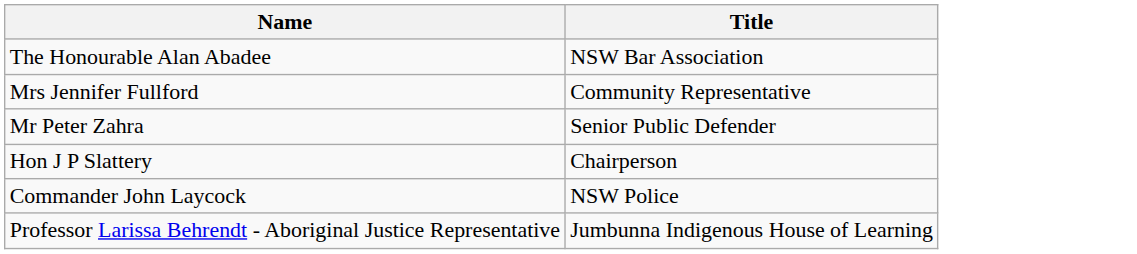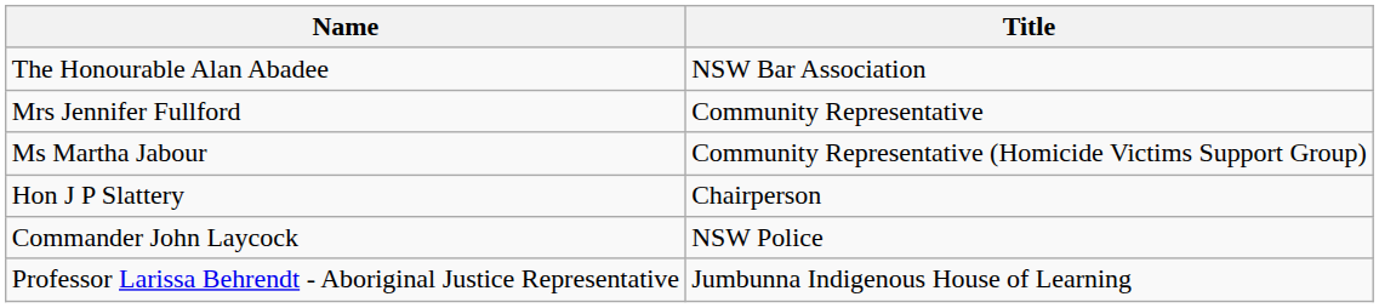 <table class="wikitable sortable">
 <tr>
 <th>Name</th>
 <th>Title</th>
 </tr>
 <tr>
 <td>The Honourable Alan Abadee </td>
 <td>NSW Bar Association</td>
 </tr>
 <tr>
 <td>Mrs Jennifer Fullford</td>
 <td>Community Representative</td>
 </tr>
 <tr>
-<td>Mr Peter Zahra </td>
-<td>Senior Public Defender</td>
+<td>Ms Martha Jabour</td>
+<td>Community Representative (Homicide Victims Support Group)</td>
 </tr>
 <tr>
 <td>Hon J P Slattery </td>
 <td>Chairperson</td>
 </tr>
 <tr>
 <td>Commander John Laycock</td>
 <td>NSW Police</td>
 </tr>
 <tr>
 <td>Professor <a href='#'>Larissa Behrendt</a> - Aboriginal Justice Representative</td>
 <td>Jumbunna Indigenous House of Learning</td>
 </tr>
 </table>
